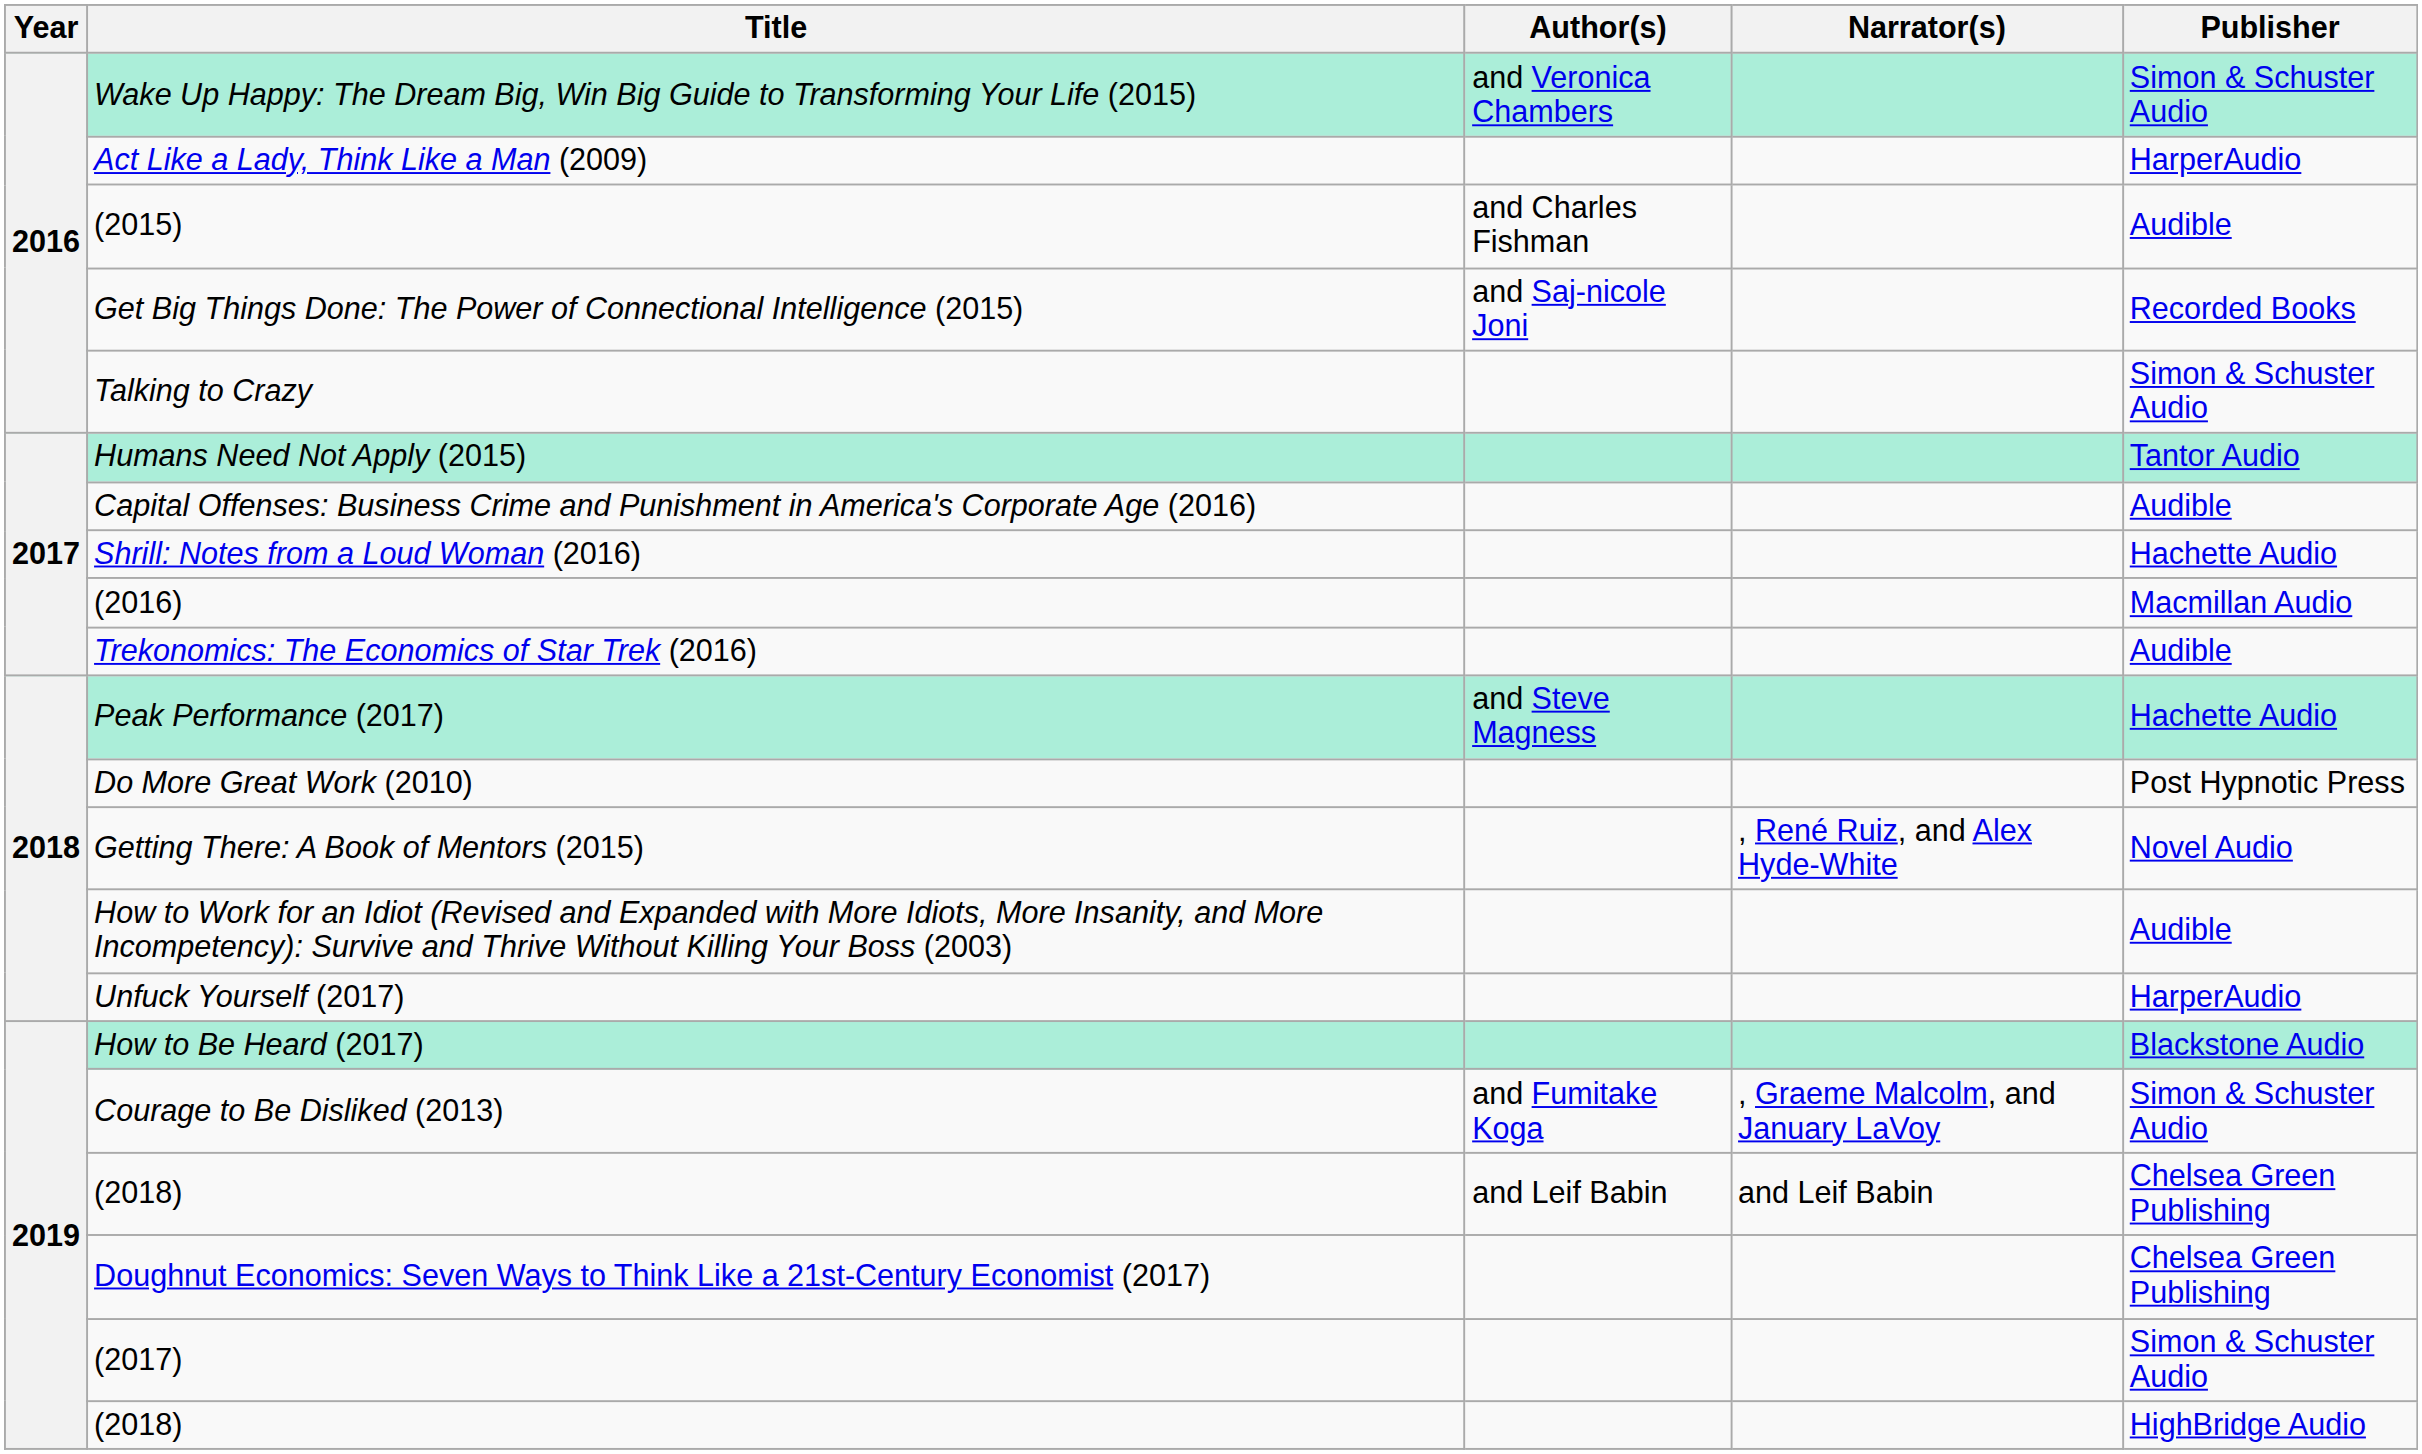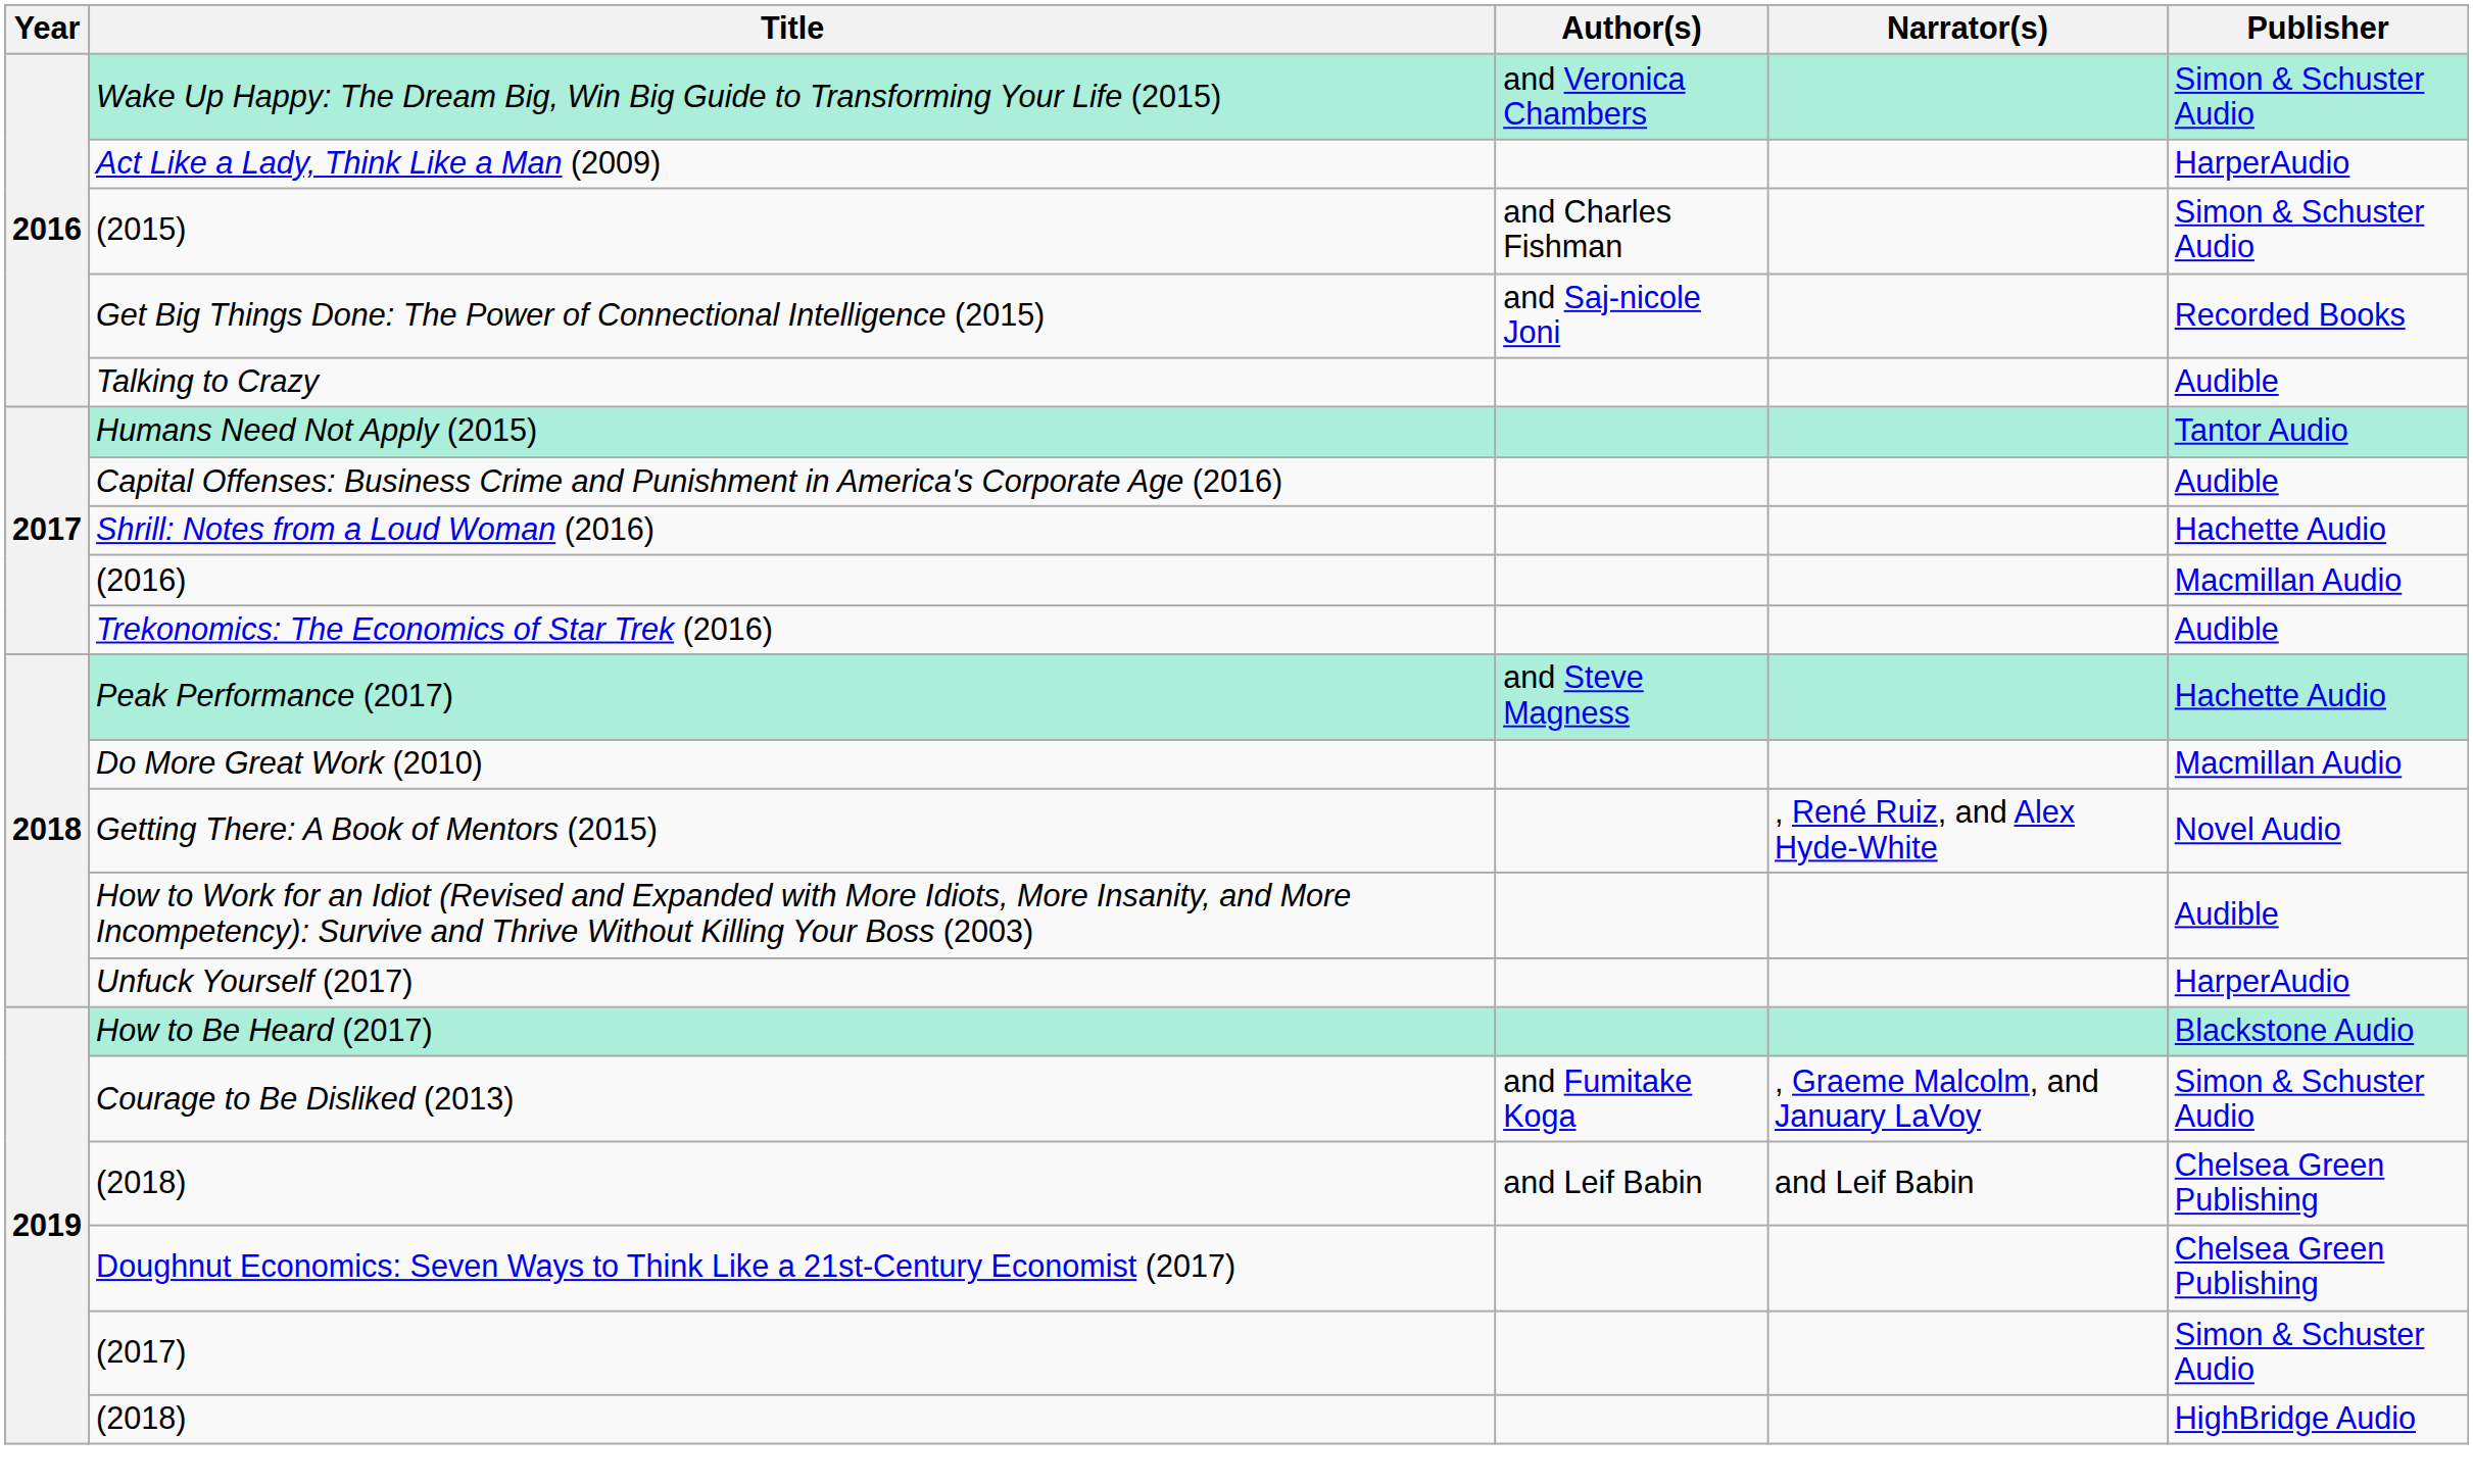 <table class="wikitable sortable mw-collapsible" style="width:100%">
 <tr bgcolor="#bebebe">
 <th scope=“col” width=“4%”>Year</th>
 <th scope=“col” width=“24%”>Title</th>
 <th scope=“col” width=“24%”>Author(s)</th>
 <th scope=“col” width=“24%”>Narrator(s)</th>
 <th scope=“col” width=“24%”>Publisher</th>
 </tr>
 <tr style="background:#ABEED9">
 <th rowspan="5">2016<br></th>
 <td><em>Wake Up Happy: The Dream Big, Win Big Guide to Transforming Your Life</em> (2015)</td>
 <td> and <a href='#'>Veronica Chambers</a></td>
 <td></td>
 <td><a href='#'>Simon & Schuster Audio</a></td>
 </tr>
 <tr>
 <td><em><a href='#'>Act Like a Lady, Think Like a Man</a></em> (2009)</td>
 <td></td>
 <td></td>
 <td><a href='#'>HarperAudio</a></td>
 </tr>
 <tr>
 <td> (2015)</td>
 <td> and Charles Fishman</td>
 <td></td>
-<td><a href='#'>Audible</a></td>
+<td><a href='#'>Simon & Schuster Audio</a></td>
 </tr>
 <tr>
 <td><em>Get Big Things Done: The Power of Connectional Intelligence</em> (2015)</td>
 <td> and <a href='#'>Saj-nicole Joni</a></td>
 <td></td>
 <td><a href='#'>Recorded Books</a></td>
 </tr>
 <tr>
 <td><em>Talking to Crazy</em></td>
 <td></td>
 <td></td>
-<td><a href='#'>Simon & Schuster Audio</a></td>
+<td><a href='#'>Audible</a></td>
 </tr>
 <tr style="background:#ABEED9">
 <th rowspan="5">2017<br></th>
 <td><em>Humans Need Not Apply</em> (2015)</td>
 <td></td>
 <td></td>
 <td><a href='#'>Tantor Audio</a></td>
 </tr>
 <tr>
 <td><em>Capital Offenses: Business Crime and Punishment in America's Corporate Age</em> (2016)</td>
 <td></td>
 <td></td>
 <td><a href='#'>Audible</a></td>
 </tr>
 <tr>
 <td><em><a href='#'>Shrill: Notes from a Loud Woman</a></em> (2016)</td>
 <td></td>
 <td></td>
 <td><a href='#'>Hachette Audio</a></td>
 </tr>
 <tr>
 <td> (2016)</td>
 <td></td>
 <td></td>
 <td><a href='#'>Macmillan Audio</a></td>
 </tr>
 <tr>
 <td><em><a href='#'>Trekonomics: The Economics of Star Trek</a></em> (2016)</td>
 <td></td>
 <td></td>
 <td><a href='#'>Audible</a></td>
 </tr>
 <tr style="background:#ABEED9">
 <th rowspan="5">2018<br></th>
 <td><em>Peak Performance</em> (2017)</td>
 <td> and <a href='#'>Steve Magness</a></td>
 <td></td>
 <td><a href='#'>Hachette Audio</a></td>
 </tr>
 <tr>
 <td><em>Do More Great Work</em> (2010)</td>
 <td></td>
 <td></td>
-<td>Post Hypnotic Press</td>
+<td><a href='#'>Macmillan Audio</a></td>
 </tr>
 <tr>
 <td><em>Getting There: A Book of Mentors</em> (2015)</td>
 <td></td>
 <td>, <a href='#'>René Ruiz</a>, and <a href='#'>Alex Hyde-White</a></td>
 <td><a href='#'>Novel Audio</a></td>
 </tr>
 <tr>
 <td><em>How to Work for an Idiot (Revised and Expanded with More Idiots, More Insanity, and More Incompetency): Survive and Thrive Without Killing Your Boss</em> (2003)</td>
 <td></td>
 <td></td>
 <td><a href='#'>Audible</a></td>
 </tr>
 <tr>
 <td><em>Unfuck Yourself</em> (2017)</td>
 <td></td>
 <td></td>
 <td><a href='#'>HarperAudio</a></td>
 </tr>
 <tr style="background:#ABEED9">
 <th rowspan="6">2019<br></th>
 <td><em>How to Be Heard</em> (2017)</td>
 <td></td>
 <td></td>
 <td><a href='#'>Blackstone Audio</a></td>
 </tr>
 <tr>
 <td><em>Courage to Be Disliked</em> (2013)</td>
 <td> and <a href='#'>Fumitake Koga</a></td>
 <td>, <a href='#'>Graeme Malcolm</a>, and <a href='#'>January LaVoy</a></td>
 <td><a href='#'>Simon & Schuster Audio</a></td>
 </tr>
 <tr>
 <td> (2018)</td>
 <td> and Leif Babin</td>
 <td> and Leif Babin</td>
 <td><a href='#'>Chelsea Green Publishing</a></td>
 </tr>
 <tr>
 <td><a href='#'>Doughnut Economics: Seven Ways to Think Like a 21st-Century Economist</a> (2017)</td>
 <td></td>
 <td></td>
 <td><a href='#'>Chelsea Green Publishing</a></td>
 </tr>
 <tr>
 <td> (2017)</td>
 <td></td>
 <td></td>
 <td><a href='#'>Simon & Schuster Audio</a></td>
 </tr>
 <tr>
 <td> (2018)</td>
 <td></td>
 <td></td>
 <td><a href='#'>HighBridge Audio</a></td>
 </tr>
 </table>
